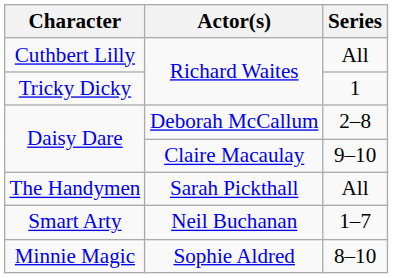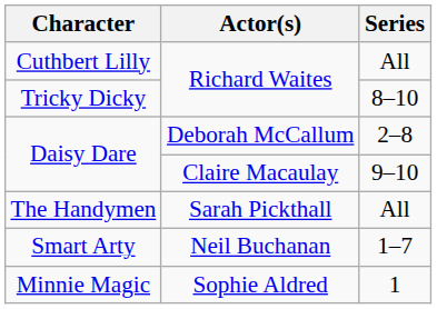 <table class=wikitable style="text-align: center;">
 <tr>
 <th>Character</th>
 <th>Actor(s)</th>
 <th>Series</th>
 </tr>
 <tr>
 <td><a href='#'>Cuthbert Lilly</a></td>
 <td rowspan="2"><a href='#'>Richard Waites</a></td>
 <td>All</td>
 </tr>
 <tr>
 <td><a href='#'>Tricky Dicky</a></td>
-<td>1</td>
+<td>8–10</td>
 </tr>
 <tr>
 <td rowspan="2"><a href='#'>Daisy Dare</a></td>
 <td><a href='#'>Deborah McCallum</a></td>
 <td>2–8</td>
 </tr>
 <tr>
 <td><a href='#'>Claire Macaulay</a></td>
 <td>9–10</td>
 </tr>
 <tr>
 <td><a href='#'>The Handymen</a></td>
 <td><a href='#'>Sarah Pickthall</a></td>
 <td>All</td>
 </tr>
 <tr>
 <td><a href='#'>Smart Arty</a></td>
 <td><a href='#'>Neil Buchanan</a></td>
 <td>1–7</td>
 </tr>
 <tr>
 <td><a href='#'>Minnie Magic</a></td>
 <td><a href='#'>Sophie Aldred</a></td>
-<td>8–10</td>
+<td>1</td>
 </tr>
 </table>
